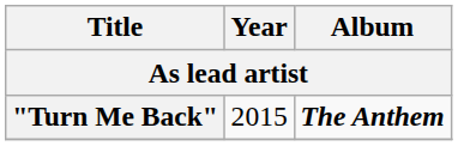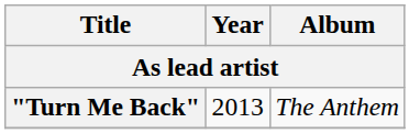 <table class="wikitable plainrowheaders" style="text-align:center;">
 <tr>
 <th scope="col">Title</th>
 <th scope="col">Year</th>
 <th scope="col">Album</th>
 </tr>
 <tr>
 <th colspan="7">As lead artist</th>
 </tr>
 <tr>
 <th scope="row">"Turn Me Back"</th>
-<td>2015</td>
-<td><strong><em>The Anthem</em></strong></td>
+<td>2013</td>
+<td><em>The Anthem</em></td>
 </tr>
 <tr>
 </tr>
 </table>
